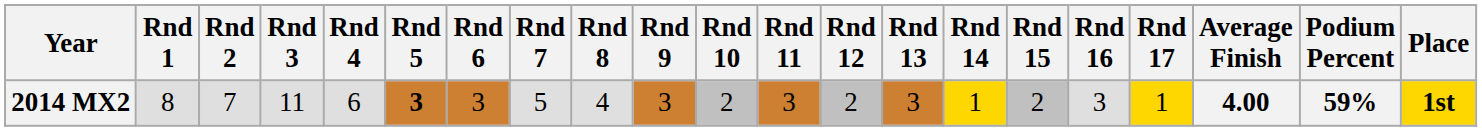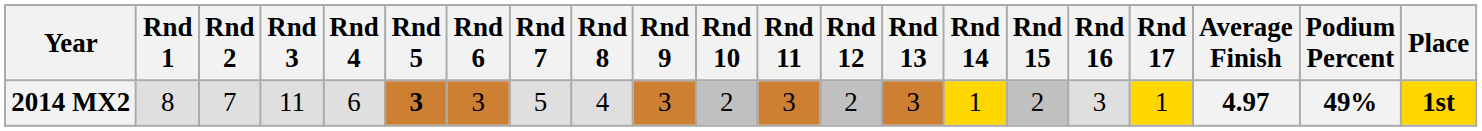 <table class="wikitable" style="font-size: 85%; text-align:center">
 <tr valign="top">
 <th valign="middle">Year</th>
 <th>Rnd<br>1</th>
 <th>Rnd<br>2</th>
 <th>Rnd<br>3</th>
 <th>Rnd<br>4</th>
 <th>Rnd<br>5</th>
 <th>Rnd<br>6</th>
 <th>Rnd<br>7</th>
 <th>Rnd<br>8</th>
 <th>Rnd<br>9</th>
 <th>Rnd<br>10</th>
 <th>Rnd<br>11</th>
 <th>Rnd<br>12</th>
 <th>Rnd<br>13</th>
 <th>Rnd<br>14</th>
 <th>Rnd<br>15</th>
 <th>Rnd<br>16</th>
 <th>Rnd<br>17</th>
 <th valign="middle">Average<br>Finish</th>
 <th valign="middle">Podium<br>Percent</th>
 <th valign="middle">Place</th>
 </tr>
 <tr>
 <th>2014 MX2</th>
 <td style="background:#dfdfdf;">8</td>
 <td style="background:#dfdfdf;">7</td>
 <td style="background:#dfdfdf;">11</td>
 <td style="background:#dfdfdf;">6</td>
 <td style="background:#CD7F32;"><strong>3</strong></td>
 <td style="background:#CD7F32;">3</td>
 <td style="background:#dfdfdf;">5</td>
 <td style="background:#dfdfdf;">4</td>
 <td style="background:#CD7F32;">3</td>
 <td style="background: silver;">2</td>
 <td style="background:#CD7F32;">3</td>
 <td style="background: silver;">2</td>
 <td style="background:#CD7F32;">3</td>
 <td style="background: gold;">1</td>
 <td style="background: silver;">2</td>
 <td style="background:#dfdfdf;">3</td>
 <td style="background: gold;">1</td>
-<th>4.00</th>
-<th>59%</th>
+<th>4.97</th>
+<th>49%</th>
 <th style="background: gold;">1st</th>
 </tr>
 </table>
